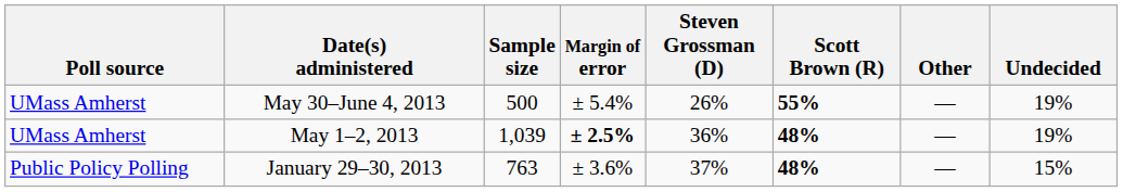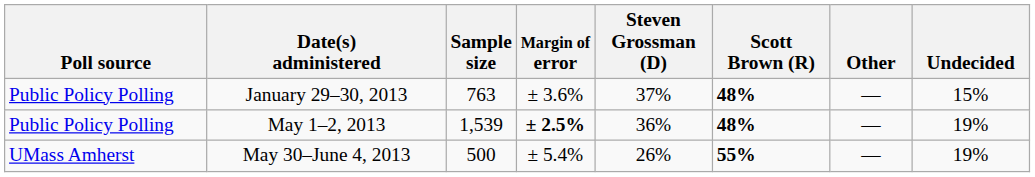 <table class="wikitable">
 <tr valign= bottom>
 <th style="width:160px;">Poll source</th>
 <th style="width:190px;">Date(s)<br>administered</th>
 <th class=small>Sample<br>size</th>
 <th><small>Margin of</small><br>error</th>
 <th style="width:90px;">Steven<br>Grossman (D)</th>
 <th style="width:90px;">Scott<br>Brown (R)</th>
 <th style="width:60px;">Other</th>
 <th style="width:90px;">Undecided</th>
 </tr>
 <tr>
+<td><a href='#'>Public Policy Polling</a></td>
+<td align=center>January 29–30, 2013</td>
+<td align=center>763</td>
+<td align=center>± 3.6%</td>
+<td align=center>37%</td>
+<td><strong>48%</strong></td>
+<td align=center>—</td>
+<td align=center>15%</td>
+</tr>
+<tr>
+<td><a href='#'>Public Policy Polling</a></td>
+<td align=center>May 1–2, 2013</td>
+<td align=center>1,539</td>
+<td align=center><strong>± 2.5%</strong></td>
+<td align=center>36%</td>
+<td><strong>48%</strong></td>
+<td align=center>—</td>
+<td align=center>19%</td>
+</tr>
+<tr>
 <td><a href='#'>UMass Amherst</a></td>
 <td align=center>May 30–June 4, 2013</td>
 <td align=center>500</td>
 <td align=center>± 5.4%</td>
 <td align=center>26%</td>
 <td><strong>55%</strong></td>
 <td align=center>—</td>
 <td align=center>19%</td>
 </tr>
-<tr>
-<td><a href='#'>UMass Amherst</a></td>
-<td align=center>May 1–2, 2013</td>
-<td align=center>1,039</td>
-<td align=center><strong>± 2.5%</strong></td>
-<td align=center>36%</td>
-<td><strong>48%</strong></td>
-<td align=center>—</td>
-<td align=center>19%</td>
-</tr>
-<tr>
-<td><a href='#'>Public Policy Polling</a></td>
-<td align=center>January 29–30, 2013</td>
-<td align=center>763</td>
-<td align=center>± 3.6%</td>
-<td align=center>37%</td>
-<td><strong>48%</strong></td>
-<td align=center>—</td>
-<td align=center>15%</td>
-</tr>
 </table>
